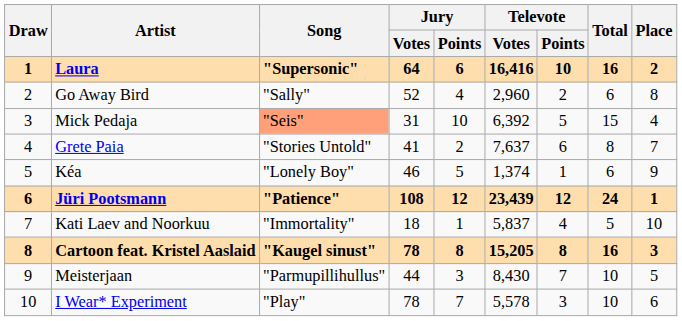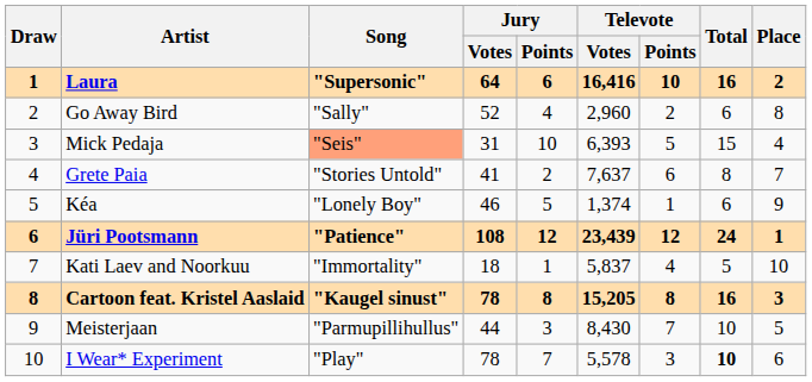 <table class="sortable wikitable" style="margin: 1em auto 1em auto; text-align:center;">
 <tr>
 <th rowspan="2">Draw</th>
 <th rowspan="2">Artist</th>
 <th rowspan="2">Song</th>
 <th colspan="2">Jury</th>
 <th colspan="2">Televote</th>
 <th rowspan="2">Total</th>
 <th rowspan="2">Place</th>
 </tr>
 <tr>
 <th>Votes</th>
 <th>Points</th>
 <th>Votes</th>
 <th>Points</th>
 </tr>
 <tr style="font-weight:bold; background:navajowhite;">
 <td>1</td>
 <td align="left"><a href='#'>Laura</a></td>
 <td align="left">"Supersonic"</td>
 <td>64</td>
 <td>6</td>
 <td>16,416</td>
 <td>10</td>
 <td>16</td>
 <td>2</td>
 </tr>
 <tr>
 <td>2</td>
 <td align="left">Go Away Bird</td>
 <td align="left">"Sally"</td>
 <td>52</td>
 <td>4</td>
 <td>2,960</td>
 <td>2</td>
 <td>6</td>
 <td>8</td>
 </tr>
 <tr>
 <td>3</td>
 <td align="left">Mick Pedaja</td>
 <td align="left" style="background: lightsalmon;">"Seis"</td>
 <td>31</td>
 <td>10</td>
-<td>6,392</td>
+<td>6,393</td>
 <td>5</td>
 <td>15</td>
 <td>4</td>
 </tr>
 <tr>
 <td>4</td>
 <td align="left"><a href='#'>Grete Paia</a></td>
 <td align="left">"Stories Untold"</td>
 <td>41</td>
 <td>2</td>
 <td>7,637</td>
 <td>6</td>
 <td>8</td>
 <td>7</td>
 </tr>
 <tr>
 <td>5</td>
 <td align="left">Kéa</td>
 <td align="left">"Lonely Boy"</td>
 <td>46</td>
 <td>5</td>
 <td>1,374</td>
 <td>1</td>
 <td>6</td>
 <td>9</td>
 </tr>
 <tr style="font-weight:bold; background:navajowhite;">
 <td>6</td>
 <td align="left"><a href='#'>Jüri Pootsmann</a></td>
 <td align="left">"Patience"</td>
 <td>108</td>
 <td>12</td>
 <td>23,439</td>
 <td>12</td>
 <td>24</td>
 <td>1</td>
 </tr>
 <tr>
 <td>7</td>
 <td align="left">Kati Laev and Noorkuu</td>
 <td align="left">"Immortality"</td>
 <td>18</td>
 <td>1</td>
 <td>5,837</td>
 <td>4</td>
 <td>5</td>
 <td>10</td>
 </tr>
 <tr style="font-weight:bold;background:navajowhite;">
 <td>8</td>
 <td align="left">Cartoon feat. Kristel Aaslaid</td>
 <td align="left">"Kaugel sinust"</td>
 <td>78</td>
 <td>8</td>
 <td>15,205</td>
 <td>8</td>
 <td>16</td>
 <td>3</td>
 </tr>
 <tr>
 <td>9</td>
 <td align="left">Meisterjaan</td>
 <td align="left">"Parmupillihullus"</td>
 <td>44</td>
 <td>3</td>
 <td>8,430</td>
 <td>7</td>
 <td>10</td>
 <td>5</td>
 </tr>
 <tr>
 <td>10</td>
 <td align="left"><a href='#'>I Wear* Experiment</a></td>
 <td align="left">"Play"</td>
 <td>78</td>
 <td>7</td>
 <td>5,578</td>
 <td>3</td>
-<td>10</td>
+<td><strong>10</strong></td>
 <td>6</td>
 </tr>
 </table>
